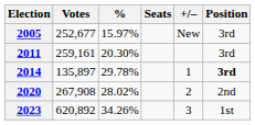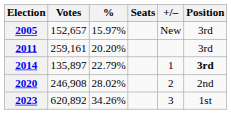 <table class=wikitable style=text-align:center>
 <tr>
 <th><strong>Election</strong></th>
 <th><strong>Votes</strong></th>
 <th><strong>%</strong></th>
 <th><strong>Seats</strong></th>
 <th><strong>+/–</strong></th>
 <th><strong>Position</strong></th>
 </tr>
 <tr>
 <th><a href='#'>2005</a></th>
-<td>252,677</td>
+<td>152,657</td>
 <td>15.97%</td>
 <td></td>
 <td>New</td>
 <td> 3rd</td>
 </tr>
 <tr>
 <th><a href='#'>2011</a></th>
 <td>259,161</td>
-<td>20.30%</td>
+<td>20.20%</td>
 <td></td>
 <td></td>
 <td> 3rd</td>
 </tr>
 <tr>
 <th><a href='#'>2014</a></th>
 <td>135,897</td>
-<td>29.78%</td>
+<td>22.79%</td>
 <td></td>
 <td> 1</td>
 <td><strong> 3rd</strong></td>
 </tr>
 <tr>
 <th><a href='#'>2020</a></th>
-<td>267,908</td>
+<td>246,908</td>
 <td>28.02%</td>
 <td></td>
 <td> 2</td>
 <td> 2nd</td>
 </tr>
 <tr>
 <th><a href='#'>2023</a></th>
 <td>620,892<br></td>
 <td>34.26%</td>
 <td></td>
 <td> 3</td>
 <td> 1st</td>
 </tr>
 </table>
